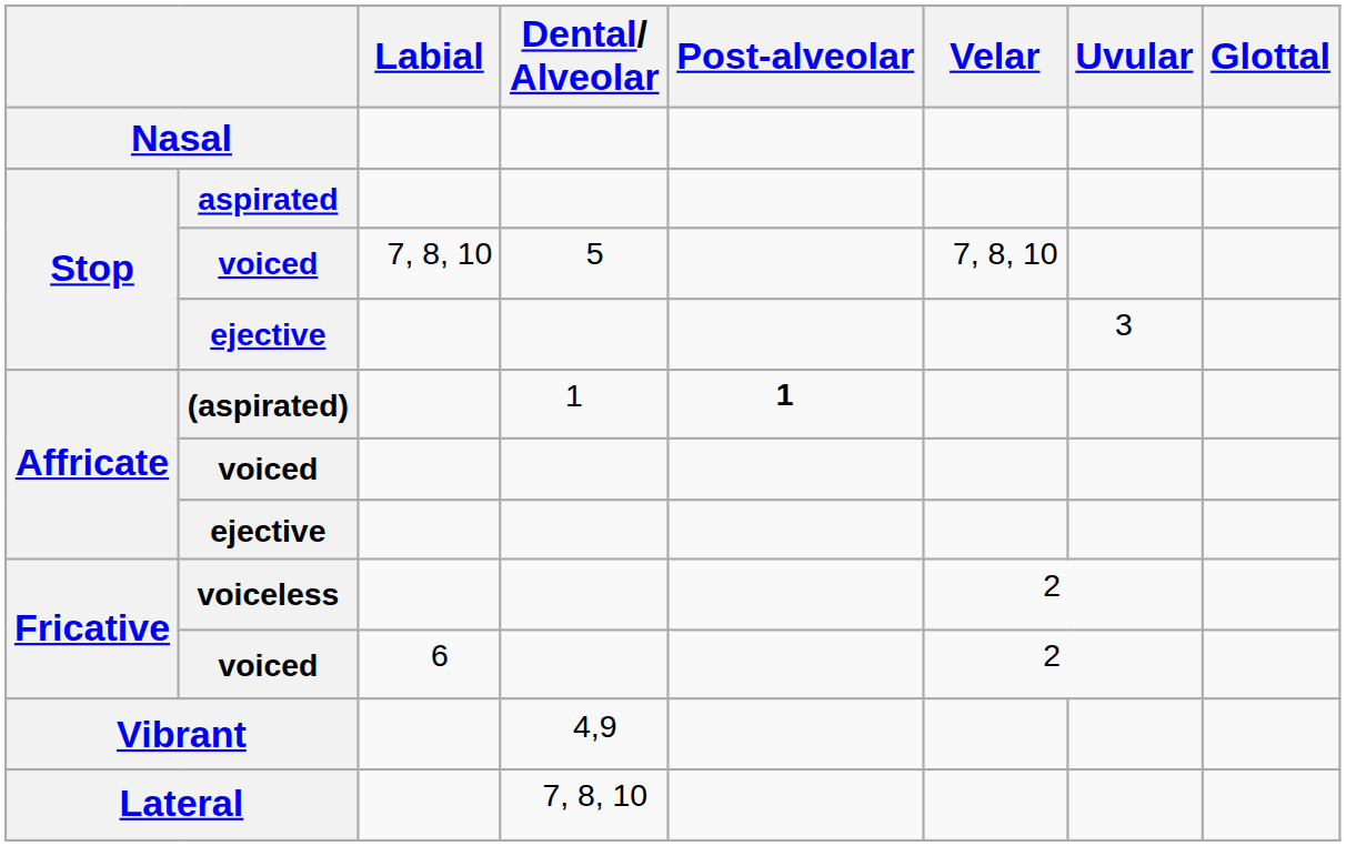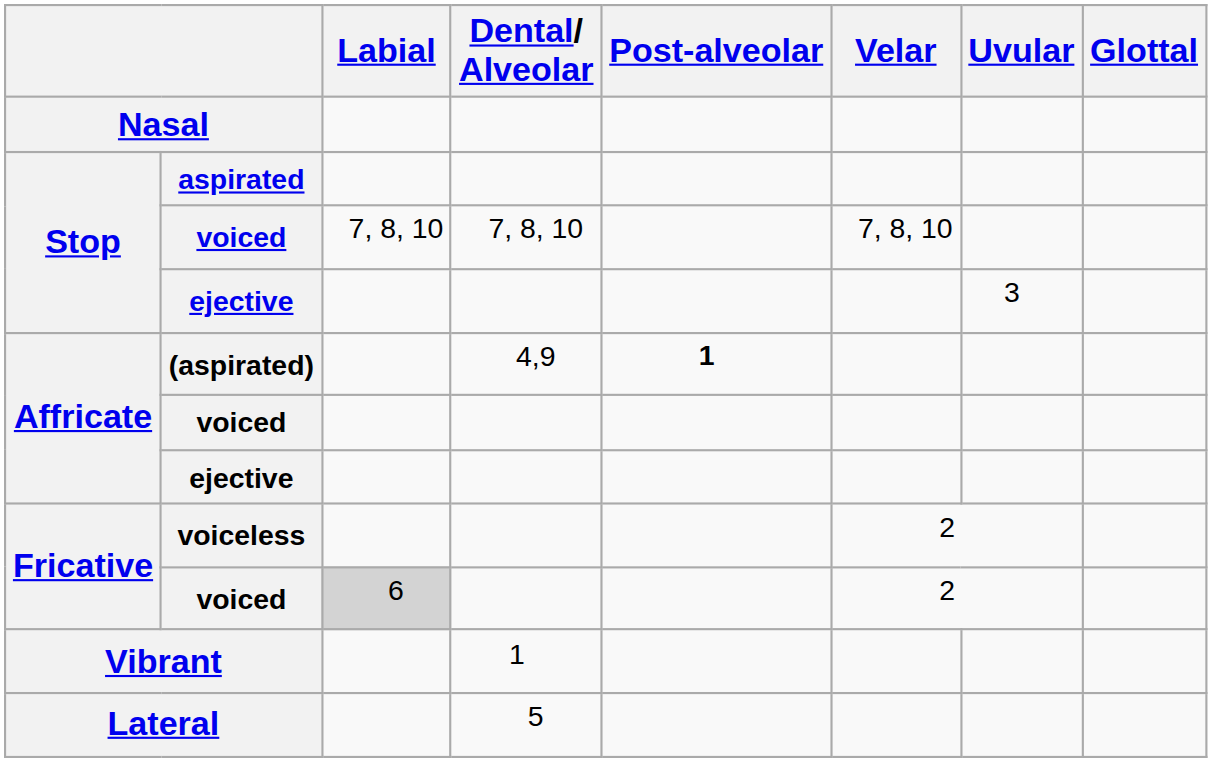 <table class="wikitable">
 <tr>
 <th colspan="2"> </th>
 <th><a href='#'>Labial</a></th>
 <th><a href='#'>Dental</a>/<br><a href='#'>Alveolar</a></th>
 <th><a href='#'>Post-alveolar</a></th>
 <th><a href='#'>Velar</a></th>
 <th><a href='#'>Uvular</a></th>
 <th><a href='#'>Glottal</a></th>
 </tr>
 <tr style="text-align: center;">
 <th colspan="2"><a href='#'>Nasal</a></th>
 <td>   </td>
 <td>   </td>
 <td></td>
 <td></td>
 <td></td>
 <td></td>
 </tr>
 <tr style="text-align: center;">
 <th rowspan="3"><a href='#'>Stop</a></th>
 <th><small><a href='#'>aspirated</a></small></th>
 <td>   </td>
 <td>   </td>
 <td></td>
 <td>   </td>
 <td></td>
 <td></td>
 </tr>
 <tr style="text-align: center;">
 <th><small><a href='#'>voiced</a></small></th>
 <td>   <sup>7, 8, 10</sup></td>
-<td>   <sup>5</sup></td>
+<td>   <sup>7, 8, 10</sup></td>
 <td></td>
 <td>   <sup>7, 8, 10</sup></td>
 <td></td>
 <td></td>
 </tr>
 <tr style="text-align: center;">
 <th><small><a href='#'>ejective</a></small></th>
 <td>   </td>
 <td>   </td>
 <td></td>
 <td>   </td>
 <td><sup>3</sup>   </td>
 <td></td>
 </tr>
 <tr style="text-align: center;">
 <th rowspan="3"><a href='#'>Affricate</a></th>
 <th><small>(aspirated)</small></th>
 <td></td>
-<td><sup>1</sup>   </td>
+<td>   <sup>4,9</sup></td>
 <td><strong><sup>1</sup>   </strong></td>
 <td></td>
 <td></td>
 <td></td>
 </tr>
 <tr style="text-align: center;">
 <th><small>voiced</small></th>
 <td></td>
 <td>   </td>
 <td>   </td>
 <td></td>
 <td></td>
 <td></td>
 </tr>
 <tr style="text-align: center;">
 <th><small>ejective</small></th>
 <td></td>
 <td>   </td>
 <td>   </td>
 <td></td>
 <td></td>
 <td></td>
 </tr>
 <tr style="text-align: center;">
 <th rowspan="2"><a href='#'>Fricative</a></th>
 <th><small>voiceless</small></th>
 <td></td>
 <td>   </td>
 <td>   </td>
 <td colspan="2"> <sup>2</sup>   </td>
 <td>   </td>
 </tr>
 <tr style="text-align: center;">
 <th><small>voiced </small></th>
-<td>   <sup>6</sup></td>
+<td style="background: lightgrey;">   <sup>6</sup></td>
 <td>   </td>
 <td>   </td>
 <td colspan="2"> <sup>2</sup>   </td>
 <td></td>
 </tr>
 <tr style="text-align: center;">
 <th colspan="2"><a href='#'>Vibrant</a></th>
 <td></td>
-<td>   <sup>4,9</sup></td>
+<td><sup>1</sup>   </td>
 <td></td>
 <td></td>
 <td></td>
 <td></td>
 </tr>
 <tr style="text-align: center;">
 <th colspan="2"><a href='#'>Lateral</a></th>
 <td></td>
-<td>   <sup>7, 8, 10</sup></td>
+<td>   <sup>5</sup></td>
 <td></td>
 <td></td>
 <td></td>
 <td></td>
 </tr>
 </table>
